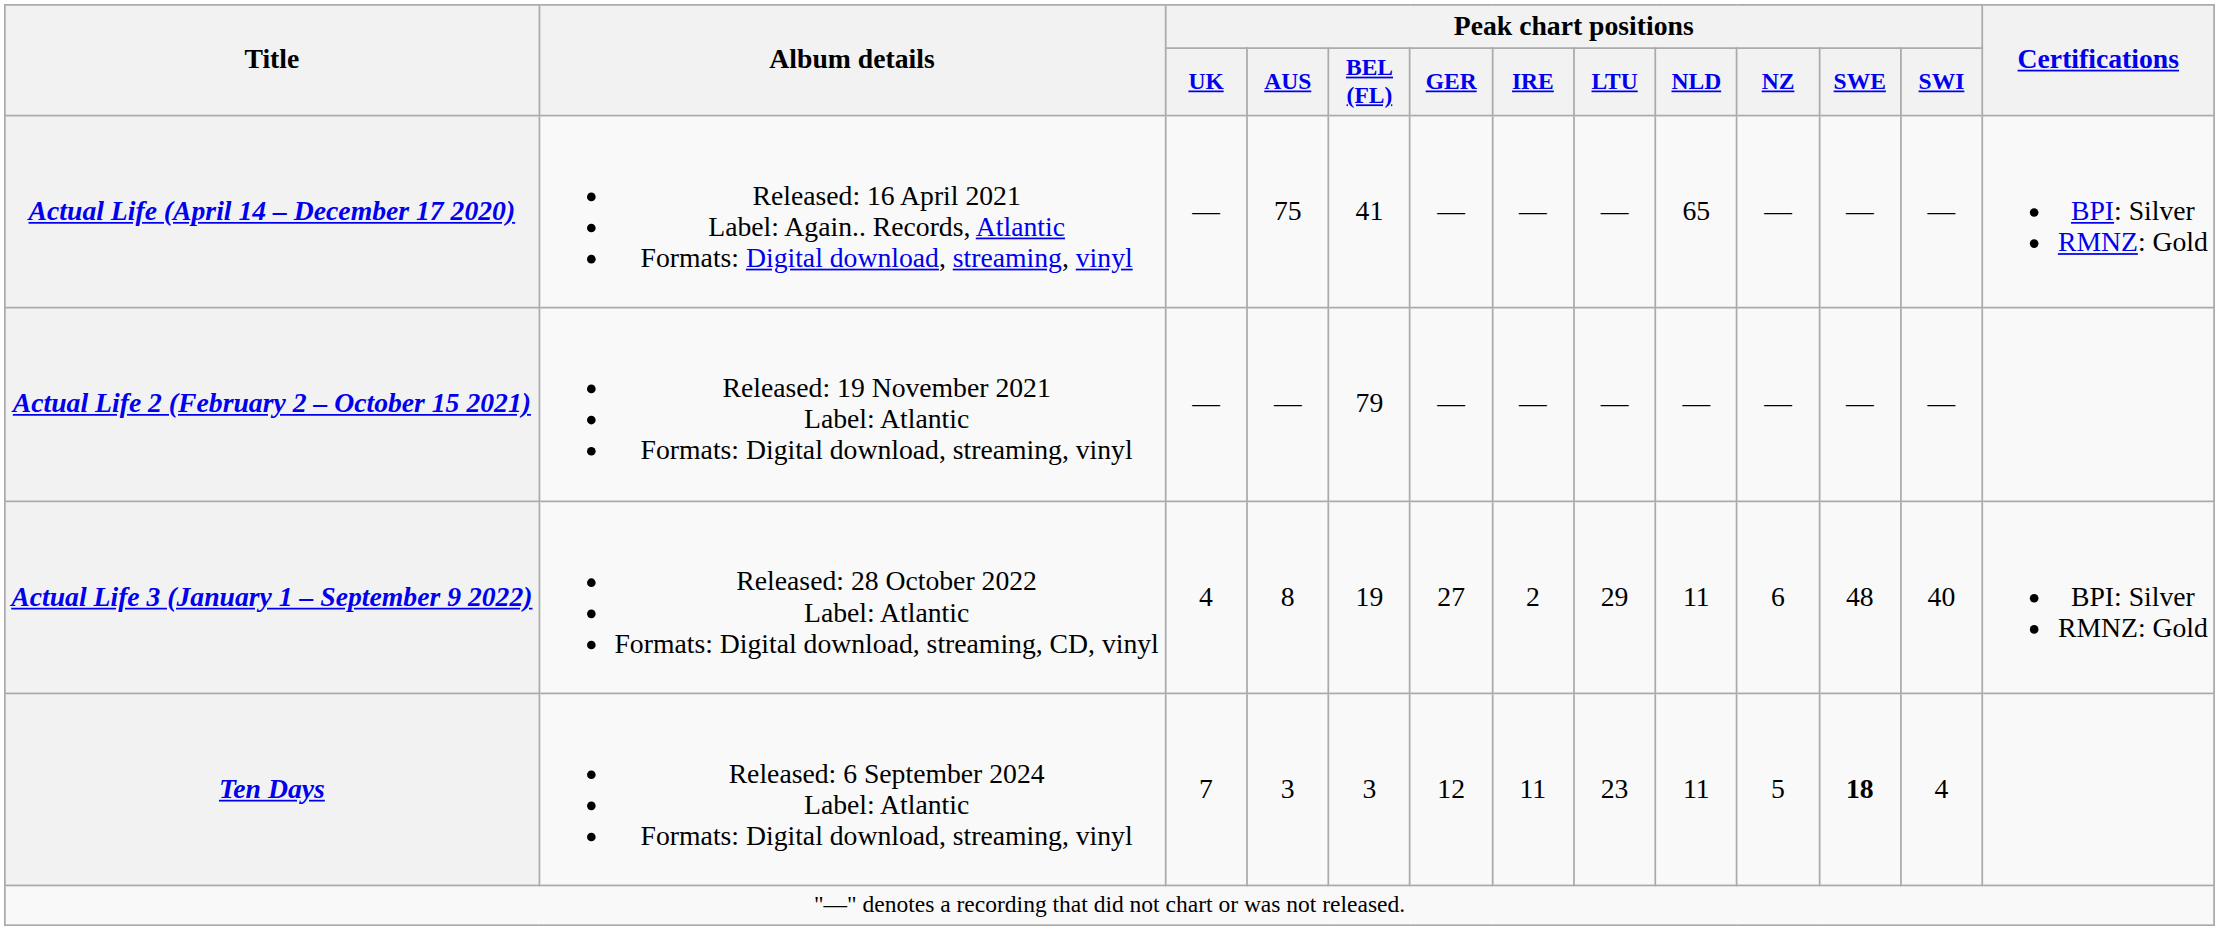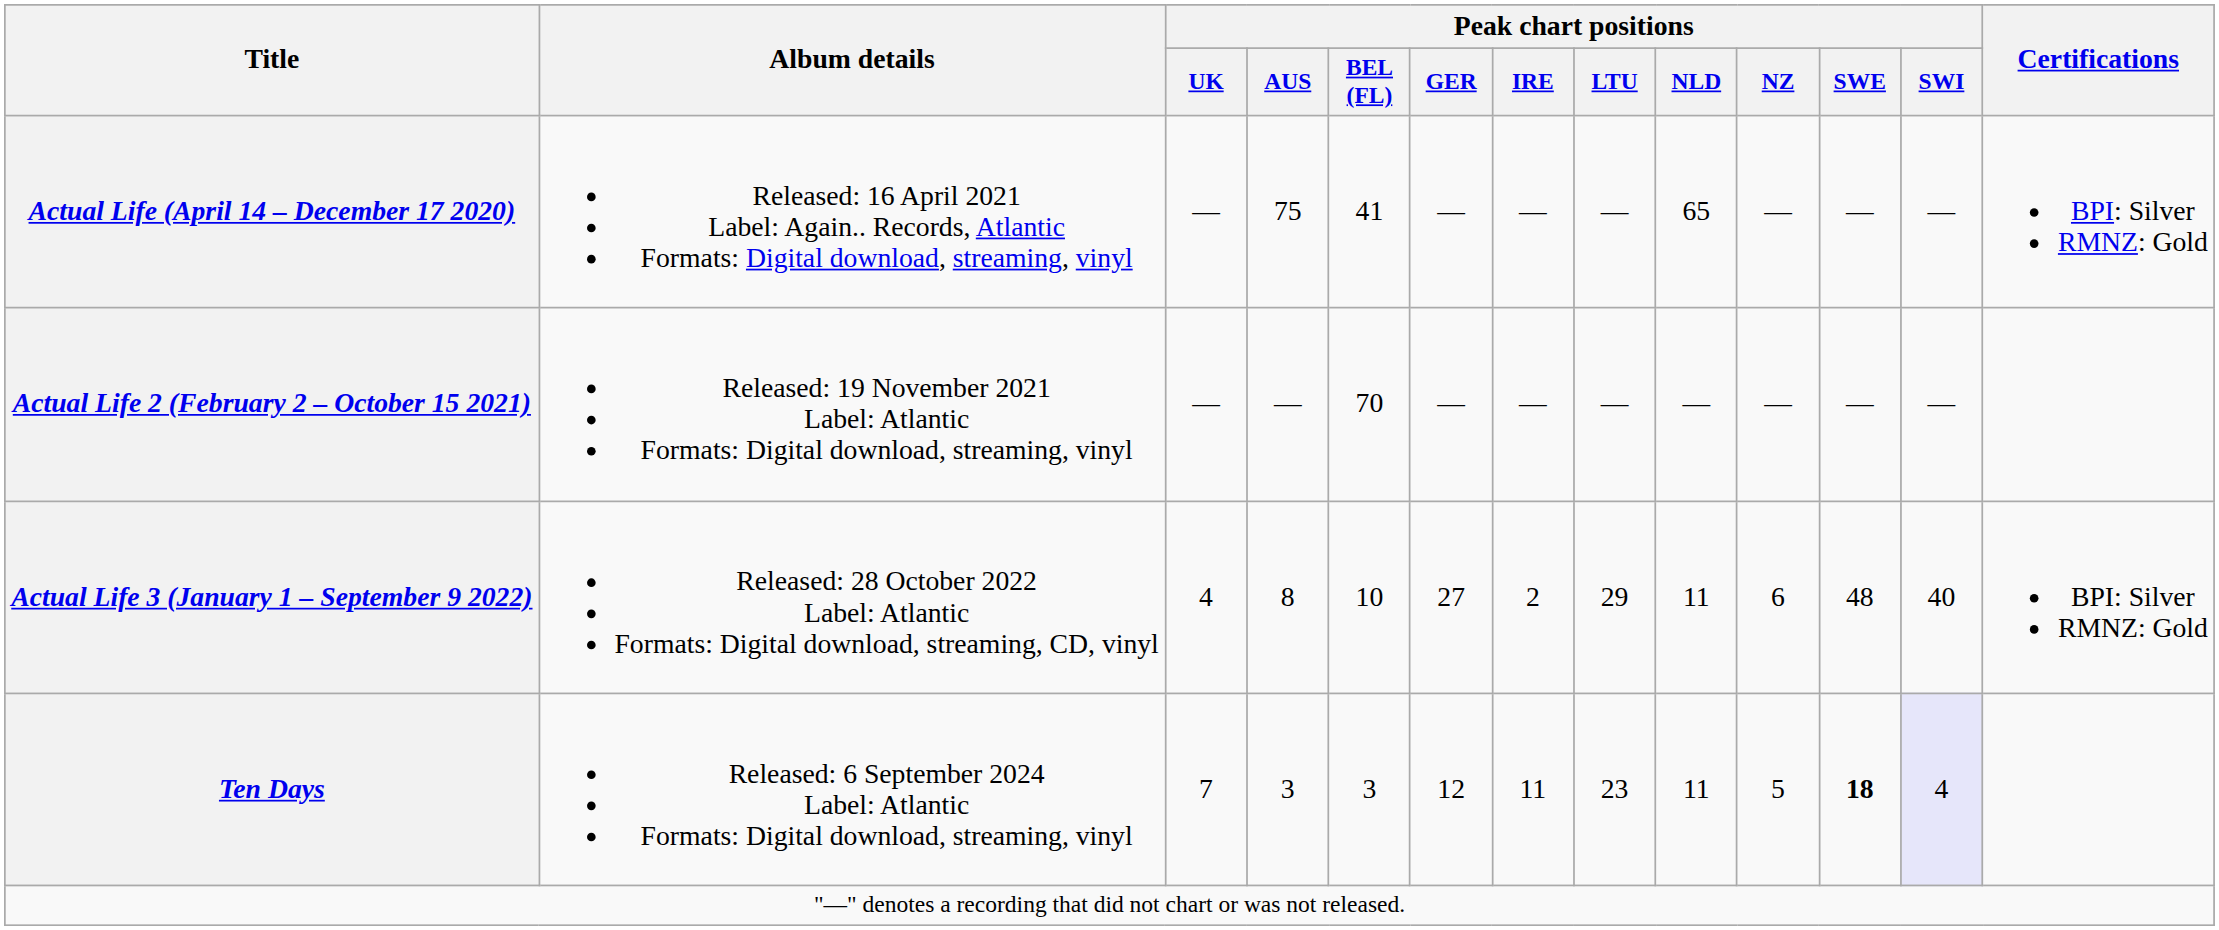 <table class="wikitable plainrowheaders" style="text-align:center;">
 <tr>
 <th scope="col" rowspan="2">Title</th>
 <th scope="col" rowspan="2">Album details</th>
 <th scope="col" colspan="10">Peak chart positions</th>
 <th scope="col" rowspan="2"><a href='#'>Certifications</a></th>
 </tr>
 <tr>
 <th scope="col" style="width:3em;font-size:85%"><a href='#'>UK</a><br></th>
 <th scope="col" style="width:3em;font-size:85%"><a href='#'>AUS</a><br></th>
 <th scope="col" style="width:3em;font-size:85%"><a href='#'>BEL<br>(FL)</a><br></th>
 <th scope="col" style="width:3em;font-size:85%"><a href='#'>GER</a><br></th>
 <th scope="col" style="width:3em;font-size:85%"><a href='#'>IRE</a><br></th>
 <th scope="col" style="width:3em;font-size:85%"><a href='#'>LTU</a><br></th>
 <th scope="col" style="width:3em;font-size:85%"><a href='#'>NLD</a><br></th>
 <th scope="col" style="width:3em;font-size:85%"><a href='#'>NZ</a><br></th>
 <th scope="col" style="width:3em;font-size:85%"><a href='#'>SWE</a><br></th>
 <th scope="col" style="width:3em;font-size:85%;"><a href='#'>SWI</a><br></th>
 </tr>
 <tr>
 <th scope="row"><em><a href='#'>Actual Life (April 14 – December 17 2020)</a></em></th>
 <td><br><ul><li>Released: 16 April 2021</li><li>Label: Again.. Records, <a href='#'>Atlantic</a></li><li>Formats: <a href='#'>Digital download</a>, <a href='#'>streaming</a>, <a href='#'>vinyl</a></li></ul></td>
 <td>—</td>
 <td>75</td>
 <td>41</td>
 <td>—</td>
 <td>—</td>
 <td>—</td>
 <td>65</td>
 <td>—</td>
 <td>—</td>
 <td>—</td>
 <td><br><ul><li><a href='#'>BPI</a>: Silver</li><li><a href='#'>RMNZ</a>: Gold</li></ul></td>
 </tr>
 <tr>
 <th scope="row"><em><a href='#'>Actual Life 2 (February 2 – October 15 2021)</a></em></th>
 <td><br><ul><li>Released: 19 November 2021</li><li>Label: Atlantic</li><li>Formats: Digital download, streaming, vinyl</li></ul></td>
 <td>—</td>
 <td>—</td>
-<td>79</td>
+<td>70</td>
 <td>—</td>
 <td>—</td>
 <td>—</td>
 <td>—</td>
 <td>—</td>
 <td>—</td>
 <td>—</td>
 <td></td>
 </tr>
 <tr>
 <th scope="row"><em><a href='#'>Actual Life 3 (January 1 – September 9 2022)</a></em></th>
 <td><br><ul><li>Released: 28 October 2022</li><li>Label: Atlantic</li><li>Formats: Digital download, streaming, CD, vinyl</li></ul></td>
 <td>4</td>
 <td>8</td>
-<td>19</td>
+<td>10</td>
 <td>27</td>
 <td>2</td>
 <td>29</td>
 <td>11</td>
 <td>6</td>
 <td>48</td>
 <td>40</td>
 <td><br><ul><li>BPI: Silver</li><li>RMNZ: Gold</li></ul></td>
 </tr>
 <tr>
 <th scope="row"><em><a href='#'>Ten Days</a></em></th>
 <td><br><ul><li>Released: 6 September 2024</li><li>Label: Atlantic</li><li>Formats: Digital download, streaming, vinyl</li></ul></td>
 <td>7</td>
 <td>3</td>
 <td>3</td>
 <td>12</td>
 <td>11</td>
 <td>23</td>
 <td>11</td>
 <td>5</td>
 <td><strong>18</strong></td>
-<td>4</td>
+<td style="background: lavender;">4</td>
 <td></td>
 </tr>
 <tr>
 <td colspan="13" style="font-size:85%">"—" denotes a recording that did not chart or was not released.</td>
 </tr>
 </table>
